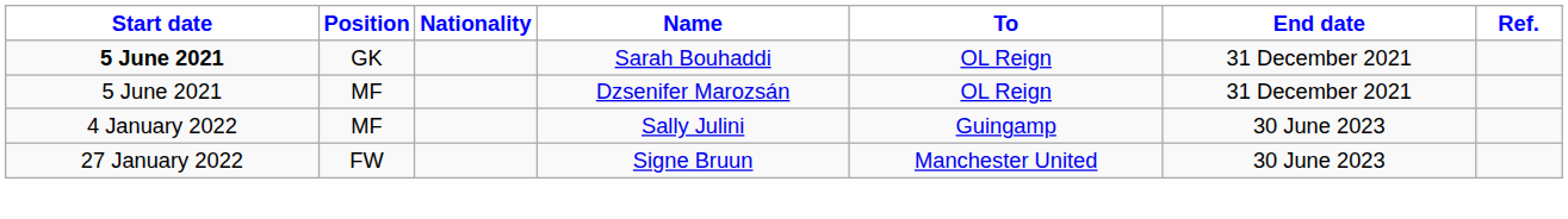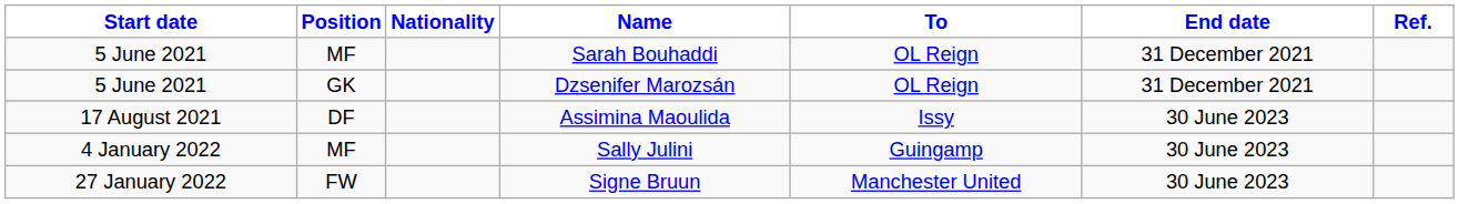 <table class="wikitable" style="text-align:center; font-size:90%; ">
 <tr>
 <th style="background:#FFFFFF; color:blue; width:200px;">Start date</th>
 <th style="background:#FFFFFF; color:blue; width:50px;">Position</th>
 <th style="background:#FFFFFF; color:blue; width:50px;">Nationality</th>
 <th style="background:#FFFFFF; color:blue; width:200px;">Name</th>
 <th style="background:#FFFFFF; color:blue; width:200px;">To</th>
 <th style="background:#FFFFFF; color:blue; width:200px;">End date</th>
 <th style="background:#FFFFFF; color:blue; width:50px;">Ref.</th>
 </tr>
 <tr>
-<td><strong>5 June 2021</strong></td>
-<td>GK</td>
+<td>5 June 2021</td>
+<td>MF</td>
 <td></td>
 <td><a href='#'>Sarah Bouhaddi</a></td>
 <td><a href='#'>OL Reign</a></td>
 <td>31 December 2021</td>
 <td></td>
 </tr>
 <tr>
 <td>5 June 2021</td>
-<td>MF</td>
+<td>GK</td>
 <td></td>
 <td><a href='#'>Dzsenifer Marozsán</a></td>
 <td><a href='#'>OL Reign</a></td>
 <td>31 December 2021</td>
+<td></td>
+</tr>
+<tr>
+<td>17 August 2021</td>
+<td>DF</td>
+<td></td>
+<td><a href='#'>Assimina Maoulida</a></td>
+<td><a href='#'>Issy</a></td>
+<td>30 June 2023</td>
 <td></td>
 </tr>
 <tr>
 <td>4 January 2022</td>
 <td>MF</td>
 <td></td>
 <td><a href='#'>Sally Julini</a></td>
 <td><a href='#'>Guingamp</a></td>
 <td>30 June 2023</td>
 <td></td>
 </tr>
 <tr>
 <td>27 January 2022</td>
 <td>FW</td>
 <td></td>
 <td><a href='#'>Signe Bruun</a></td>
 <td><a href='#'>Manchester United</a></td>
 <td>30 June 2023</td>
 <td></td>
 </tr>
 </table>
